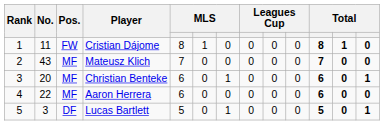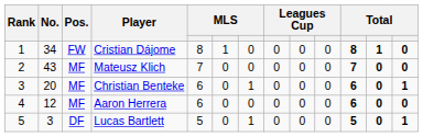 <table class="wikitable sortable" style="text-align:center">
 <tr>
 <th rowspan="2">Rank</th>
 <th rowspan="2">No.</th>
 <th rowspan="2">Pos.</th>
 <th rowspan="2">Player</th>
 <th colspan="3" style="width:100px;">MLS</th>
 <th colspan="3" style="width:100px;">Leagues Cup</th>
 <th colspan="3" style="width:100px;">Total</th>
 </tr>
 <tr>
 <th></th>
 <th></th>
 <th></th>
 <th></th>
 <th></th>
 <th></th>
 <th></th>
 <th></th>
 <th></th>
 </tr>
 <tr>
 <td>1</td>
-<td>11</td>
+<td>34</td>
 <td><a href='#'>FW</a></td>
 <td align="left"> <a href='#'>Cristian Dájome</a></td>
 <td>8</td>
 <td>1</td>
 <td>0</td>
 <td>0</td>
 <td>0</td>
 <td>0</td>
 <td><strong>8</strong></td>
 <td><strong>1</strong></td>
 <td><strong>0</strong></td>
 </tr>
 <tr>
 <td>2</td>
 <td>43</td>
 <td><a href='#'>MF</a></td>
 <td align="left"> <a href='#'>Mateusz Klich</a></td>
 <td>7</td>
 <td>0</td>
 <td>0</td>
 <td>0</td>
 <td>0</td>
 <td>0</td>
 <td><strong>7</strong></td>
 <td><strong>0</strong></td>
 <td><strong>0</strong></td>
 </tr>
 <tr>
 <td>3</td>
 <td>20</td>
 <td><a href='#'>MF</a></td>
 <td align="left"> <a href='#'>Christian Benteke</a></td>
 <td>6</td>
 <td>0</td>
 <td>1</td>
 <td>0</td>
 <td>0</td>
 <td>0</td>
 <td><strong>6</strong></td>
 <td><strong>0</strong></td>
 <td><strong>1</strong></td>
 </tr>
 <tr>
 <td>4</td>
-<td>22</td>
+<td>12</td>
 <td><a href='#'>MF</a></td>
 <td align="left"> <a href='#'>Aaron Herrera</a></td>
 <td>6</td>
 <td>0</td>
 <td>0</td>
 <td>0</td>
 <td>0</td>
 <td>0</td>
 <td><strong>6</strong></td>
 <td><strong>0</strong></td>
 <td><strong>0</strong></td>
 </tr>
 <tr>
 <td>5</td>
 <td>3</td>
 <td><a href='#'>DF</a></td>
 <td align="left"> <a href='#'>Lucas Bartlett</a></td>
 <td>5</td>
 <td>0</td>
 <td>1</td>
 <td>0</td>
 <td>0</td>
 <td>0</td>
 <td><strong>5</strong></td>
 <td><strong>0</strong></td>
 <td><strong>1</strong></td>
 </tr>
 </table>
